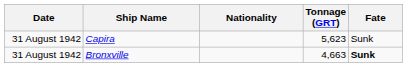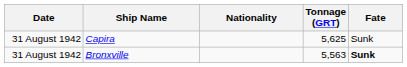 <table class="wikitable sortable">
 <tr>
 <th width="120px">Date</th>
 <th width="180px">Ship Name</th>
 <th width="160px">Nationality</th>
 <th width="25px">Tonnage<br>(<a href='#'>GRT</a>)</th>
 <th width="80px">Fate</th>
 </tr>
 <tr>
 <td align="right">31 August 1942</td>
 <td align="left"><a href='#'><em>Capira</em></a></td>
 <td align="left"></td>
-<td align="right">5,623</td>
+<td align="right">5,625</td>
 <td align="left">Sunk</td>
 </tr>
 <tr>
 <td align="right">31 August 1942</td>
 <td align="left"><a href='#'><em>Bronxville</em></a></td>
 <td align="left"></td>
-<td align="right">4,663</td>
+<td align="right">5,563</td>
 <td align="left"><strong>Sunk</strong></td>
 </tr>
 </table>
